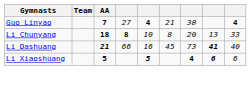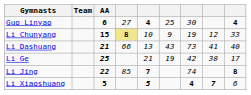 <table class="wikitable sortable collapsible autocollapse plainrowheaders" style="text-align:center; font-size:95%;">
 <tr>
 <th width=28% class=unsortable>Gymnasts</th>
 <th width=9% class=unsortable>Team</th>
 <th width=9% class=unsortable>AA</th>
 <th width=9% class=unsortable></th>
 <th width=9% class=unsortable></th>
 <th width=9% class=unsortable></th>
 <th width=9% class=unsortable></th>
 <th width=9% class=unsortable></th>
 <th width=9% class=unsortable></th>
 </tr>
 <tr>
 <td align=left><a href='#'>Guo Linyao</a></td>
 <td></td>
-<td><strong>7</strong></td>
+<td><strong>6</strong></td>
 <td><em>27</em></td>
 <td><strong>4</strong></td>
-<td><em>21</em></td>
-<td><em>38</em></td>
+<td><em>25</em></td>
+<td><em>30</em></td>
 <td></td>
 <td><strong>4</strong></td>
 </tr>
 <tr>
 <td align=left><a href='#'>Li Chunyang</a></td>
 <td></td>
-<td><strong>18</strong></td>
-<td><strong>8</strong></td>
+<td><strong>15</strong></td>
+<td style="background: khaki;"><strong>8</strong></td>
 <td><em>10</em></td>
-<td><em>8</em></td>
-<td><em>20</em></td>
-<td><em>13</em></td>
+<td><em>9</em></td>
+<td><em>19</em></td>
+<td><em>12</em></td>
 <td><em>33</em></td>
 </tr>
 <tr>
 <td align=left><a href='#'>Li Dashuang</a></td>
 <td></td>
 <td><strong><em>21</em></strong></td>
 <td><em>66</em></td>
-<td><em>16</em></td>
-<td><em>45</em></td>
+<td><em>13</em></td>
+<td><em>43</em></td>
 <td><em>73</em></td>
-<td><strong><em>41</em></strong></td>
+<td><em>41</em></td>
 <td><em>40</em></td>
+</tr>
+<tr>
+<td align=left><a href='#'>Li Ge</a></td>
+<td></td>
+<td><strong><em>25</em></strong></td>
+<td></td>
+<td><em>21</em></td>
+<td><em>19</em></td>
+<td><em>42</em></td>
+<td><em>38</em></td>
+<td><em>17</em></td>
+</tr>
+<tr>
+<td align=left><a href='#'>Li Jing</a></td>
+<td></td>
+<td><strong><em>22</em></strong></td>
+<td><em>85</em></td>
+<td><strong>7</strong></td>
+<td></td>
+<td><em>74</em></td>
+<td></td>
+<td><strong>8</strong></td>
 </tr>
 <tr>
 <td align=left><a href='#'>Li Xiaoshuang</a></td>
 <td></td>
 <td><strong>5</strong></td>
 <td></td>
 <td><strong><em>5</em></strong></td>
 <td></td>
 <td><strong>4</strong></td>
-<td><strong><em>6</em></strong></td>
+<td><strong><em>7</em></strong></td>
 <td><em>6</em></td>
 </tr>
 </table>
